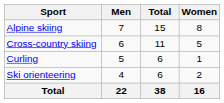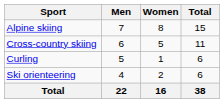 <table class="wikitable sortable" style="text-align:center">
 <tr>
 <th width=150>Sport</th>
 <th width=55>Men</th>
+<th width=55>Women</th>
 <th width=55>Total</th>
-<th width=55>Women</th>
 </tr>
 <tr>
 <td align=left><a href='#'>Alpine skiing</a></td>
 <td>7</td>
+<td>8</td>
 <td>15</td>
-<td>8</td>
 </tr>
 <tr>
 <td align=left><a href='#'>Cross-country skiing</a></td>
 <td>6</td>
+<td>5</td>
 <td>11</td>
-<td>5</td>
 </tr>
 <tr>
 <td align=left><a href='#'>Curling</a></td>
 <td>5</td>
+<td>1</td>
 <td>6</td>
-<td>1</td>
 </tr>
 <tr>
 <td align=left><a href='#'>Ski orienteering</a></td>
 <td>4</td>
+<td>2</td>
 <td>6</td>
-<td>2</td>
 </tr>
 <tr>
 <th>Total</th>
 <th>22</th>
+<th>16</th>
 <th>38</th>
-<th>16</th>
 </tr>
 </table>
